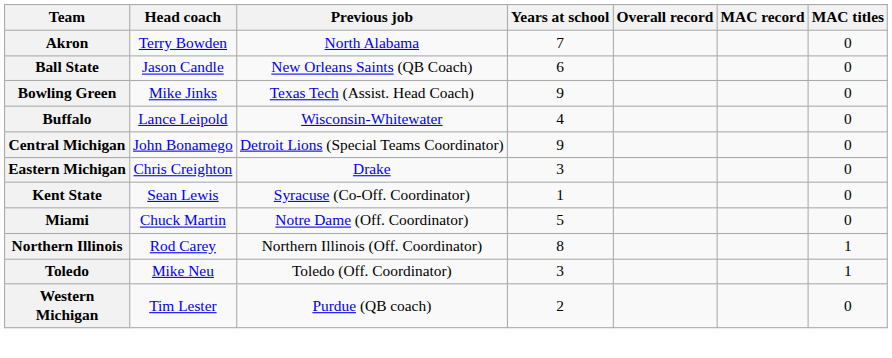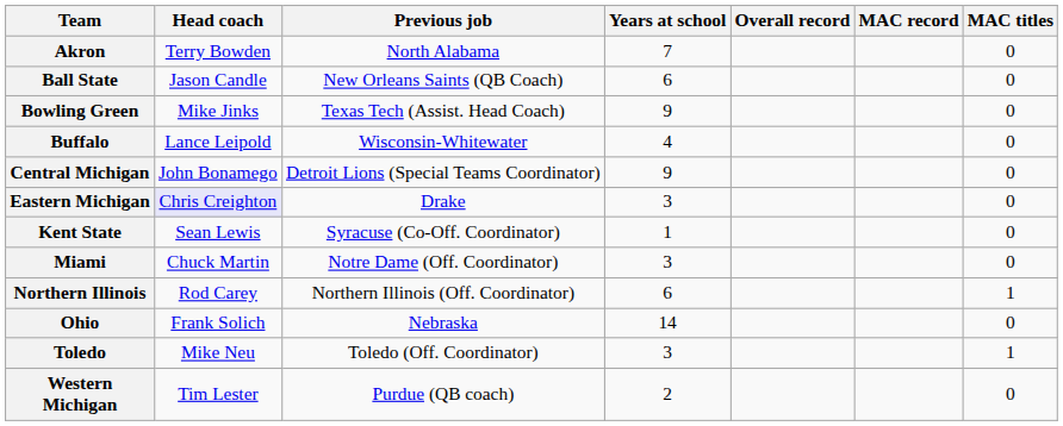 <table class="wikitable sortable" style="text-align: center;font-size:90%;">
 <tr>
 <th width="110">Team</th>
 <th>Head coach</th>
 <th>Previous job</th>
 <th>Years at school</th>
 <th>Overall record</th>
 <th>MAC record</th>
 <th>MAC titles</th>
 </tr>
 <tr>
 <th style=>Akron</th>
 <td><a href='#'>Terry Bowden</a></td>
 <td><a href='#'>North Alabama</a></td>
 <td>7</td>
 <td></td>
 <td></td>
 <td>0</td>
 </tr>
 <tr>
 <th style=>Ball State</th>
 <td><a href='#'>Jason Candle</a></td>
 <td><a href='#'>New Orleans Saints</a> (QB Coach)</td>
 <td>6</td>
 <td></td>
 <td></td>
 <td>0</td>
 </tr>
 <tr>
 <th style=>Bowling Green</th>
 <td><a href='#'>Mike Jinks</a></td>
 <td><a href='#'>Texas Tech</a> (Assist. Head Coach)</td>
 <td>9</td>
 <td></td>
 <td></td>
 <td>0</td>
 </tr>
 <tr>
 <th style=>Buffalo</th>
 <td><a href='#'>Lance Leipold</a></td>
 <td><a href='#'>Wisconsin-Whitewater</a></td>
 <td>4</td>
 <td></td>
 <td></td>
 <td>0</td>
 </tr>
 <tr>
 <th style=>Central Michigan</th>
 <td><a href='#'>John Bonamego</a></td>
 <td><a href='#'>Detroit Lions</a> (Special Teams Coordinator)</td>
 <td>9</td>
 <td></td>
 <td></td>
 <td>0</td>
 </tr>
 <tr>
 <th style=>Eastern Michigan</th>
-<td><a href='#'>Chris Creighton</a></td>
+<td style="background: lavender;"><a href='#'>Chris Creighton</a></td>
 <td><a href='#'>Drake</a></td>
 <td>3</td>
 <td></td>
 <td></td>
 <td>0</td>
 </tr>
 <tr>
 <th style=>Kent State</th>
 <td><a href='#'>Sean Lewis</a></td>
 <td><a href='#'>Syracuse</a> (Co-Off. Coordinator)</td>
 <td>1</td>
 <td></td>
 <td></td>
 <td>0</td>
 </tr>
 <tr>
 <th style=>Miami</th>
 <td><a href='#'>Chuck Martin</a></td>
 <td><a href='#'>Notre Dame</a> (Off. Coordinator)</td>
-<td>5</td>
+<td>3</td>
 <td></td>
 <td></td>
 <td>0</td>
 </tr>
 <tr>
 <th style=>Northern Illinois</th>
 <td><a href='#'>Rod Carey</a></td>
 <td>Northern Illinois (Off. Coordinator)</td>
-<td>8</td>
+<td>6</td>
 <td></td>
 <td></td>
 <td>1</td>
+</tr>
+<tr>
+<th style=>Ohio</th>
+<td><a href='#'>Frank Solich</a></td>
+<td><a href='#'>Nebraska</a></td>
+<td>14</td>
+<td></td>
+<td></td>
+<td>0</td>
 </tr>
 <tr>
 <th style=>Toledo</th>
 <td><a href='#'>Mike Neu</a></td>
 <td>Toledo (Off. Coordinator)</td>
 <td>3</td>
 <td></td>
 <td></td>
 <td>1</td>
 </tr>
 <tr>
 <th style=>Western Michigan</th>
 <td><a href='#'>Tim Lester</a></td>
 <td><a href='#'>Purdue</a> (QB coach)</td>
 <td>2</td>
 <td></td>
 <td></td>
 <td>0</td>
 </tr>
 </table>
